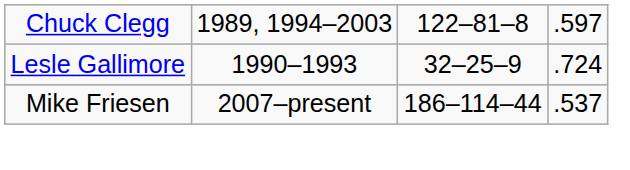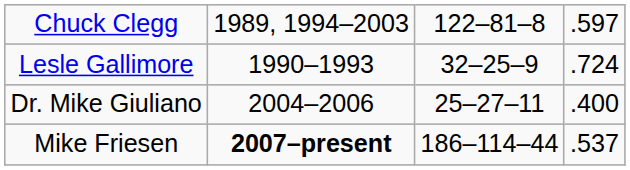 <table class= wikitable style="text-align: center;">
 <tr>
 <td><a href='#'>Chuck Clegg</a></td>
 <td>1989, 1994–2003</td>
 <td>122–81–8</td>
 <td>.597</td>
 </tr>
 <tr>
 <td><a href='#'>Lesle Gallimore</a></td>
 <td>1990–1993</td>
 <td>32–25–9</td>
 <td>.724</td>
 </tr>
 <tr>
+<td>Dr. Mike Giuliano</td>
+<td>2004–2006</td>
+<td>25–27–11</td>
+<td>.400</td>
+</tr>
+<tr>
 <td>Mike Friesen</td>
-<td>2007–present</td>
+<td><strong>2007–present</strong></td>
 <td>186–114–44</td>
 <td>.537</td>
 </tr>
 </table>
